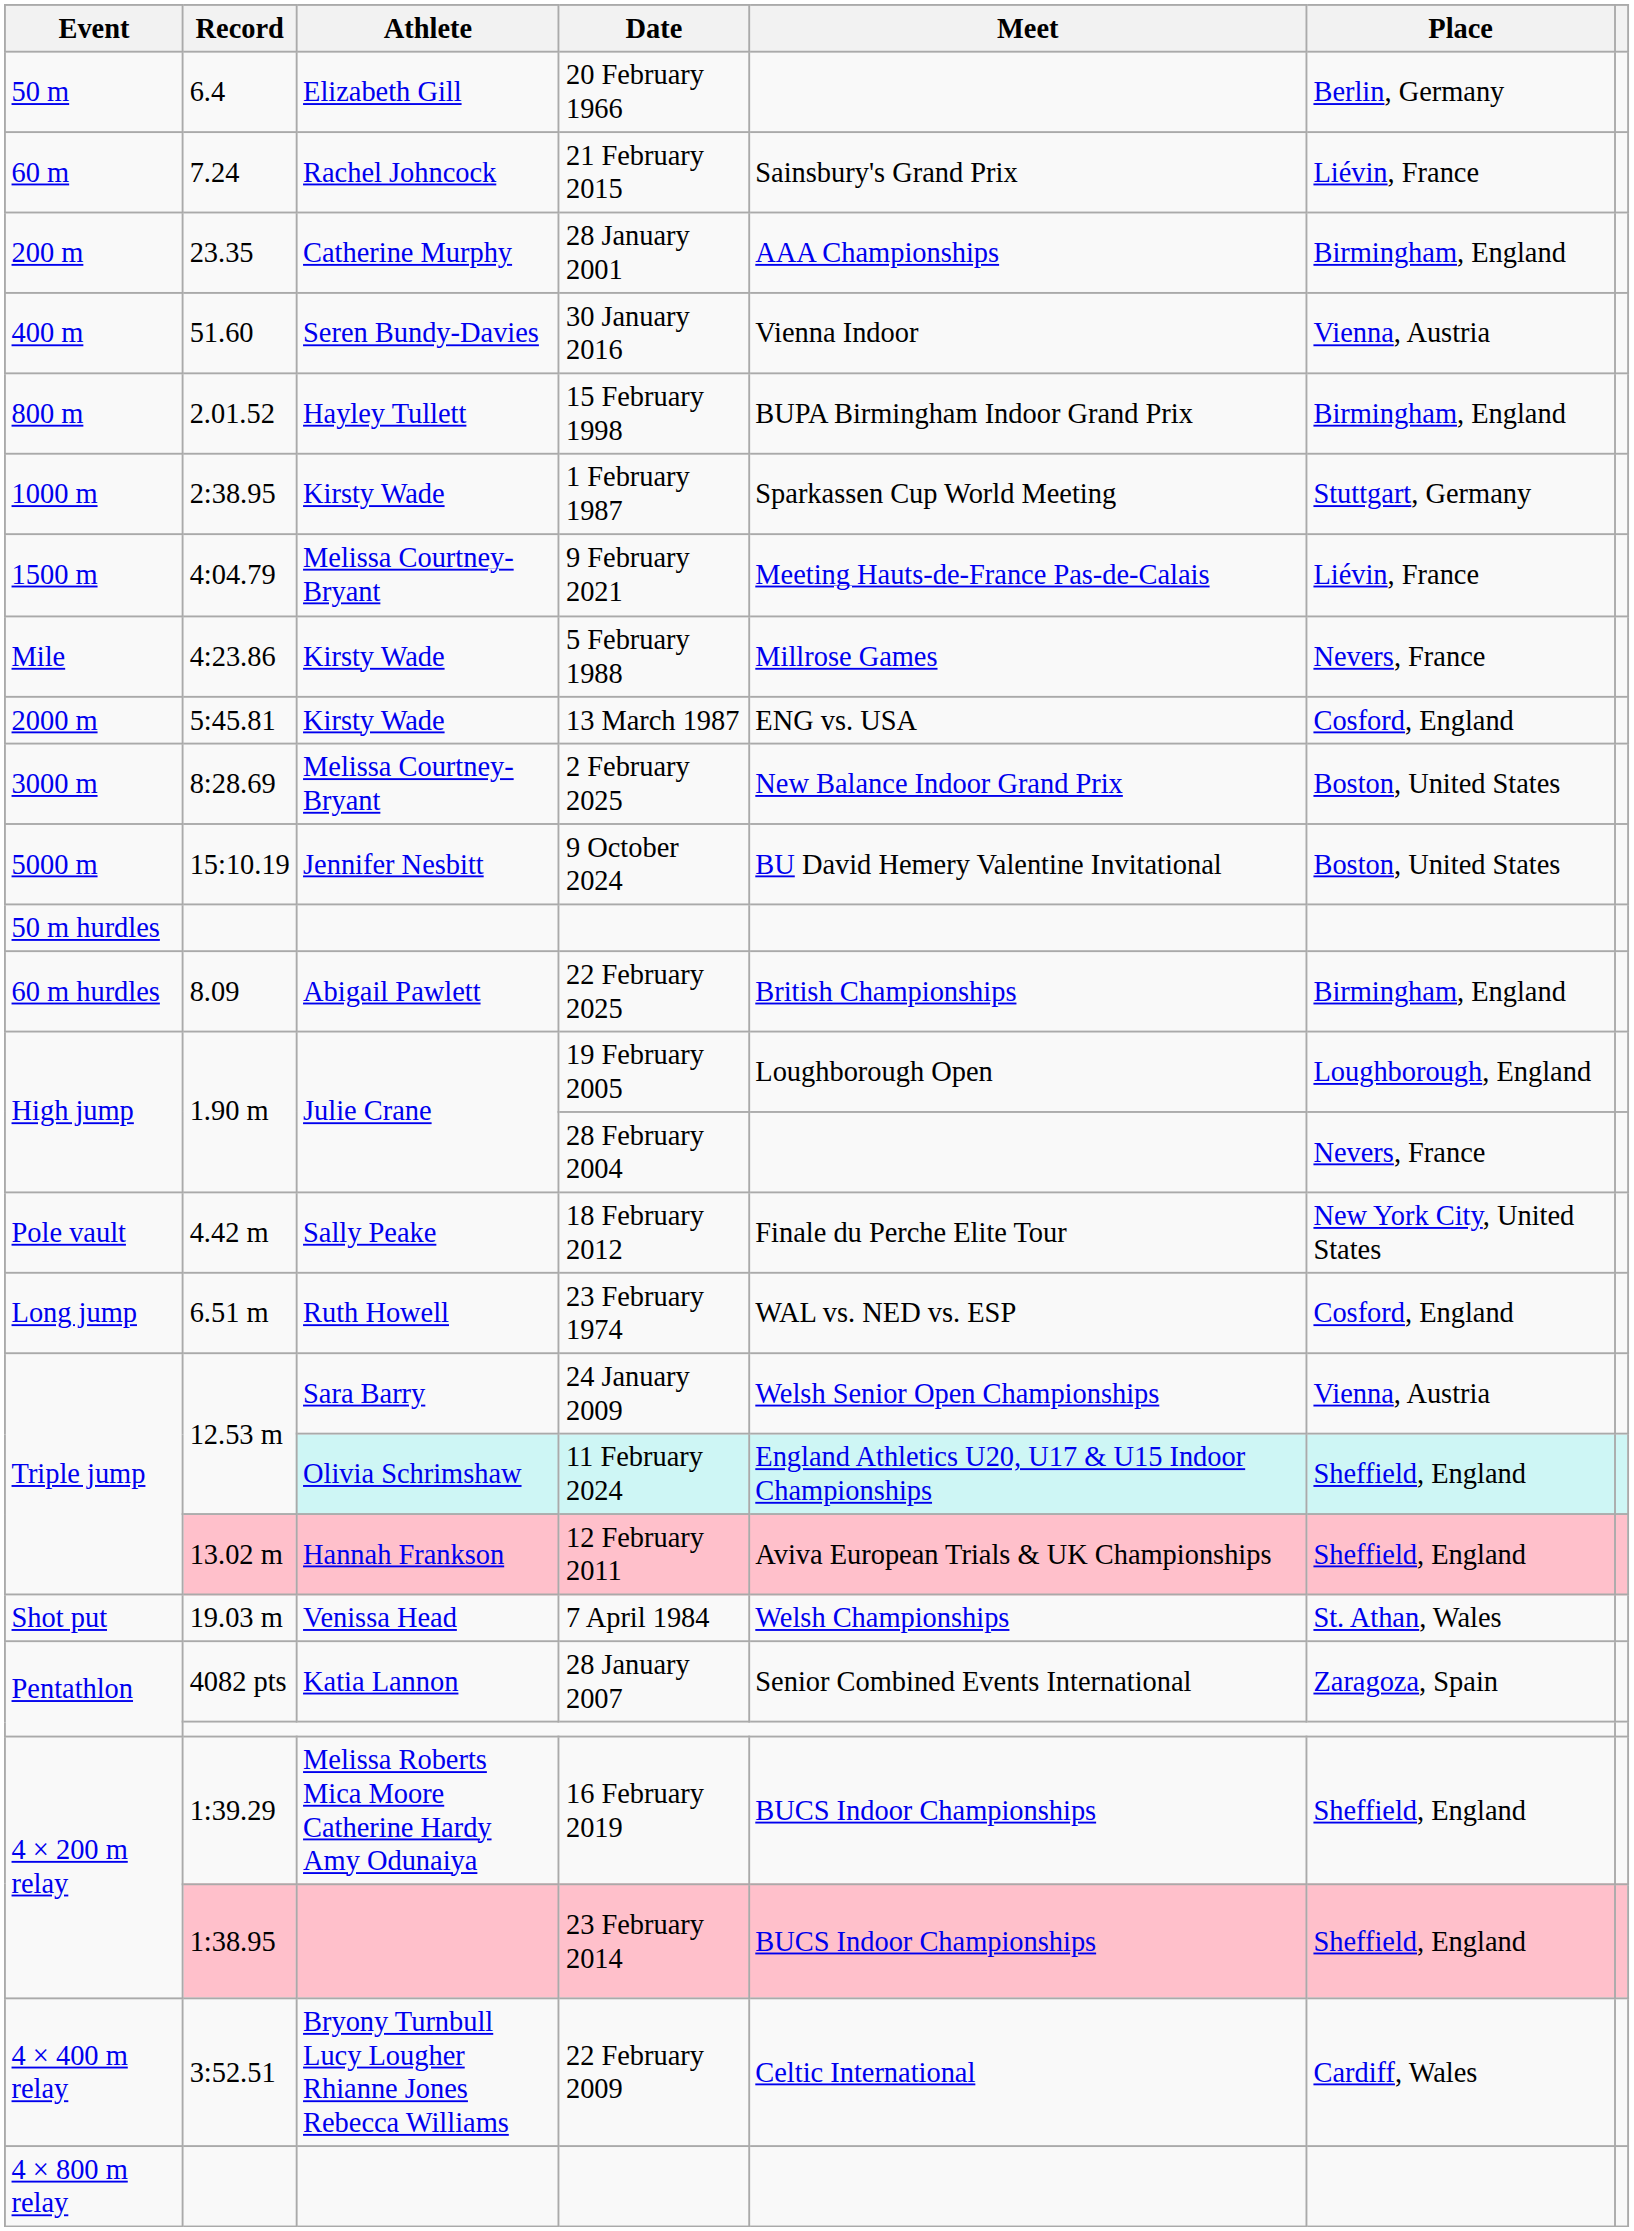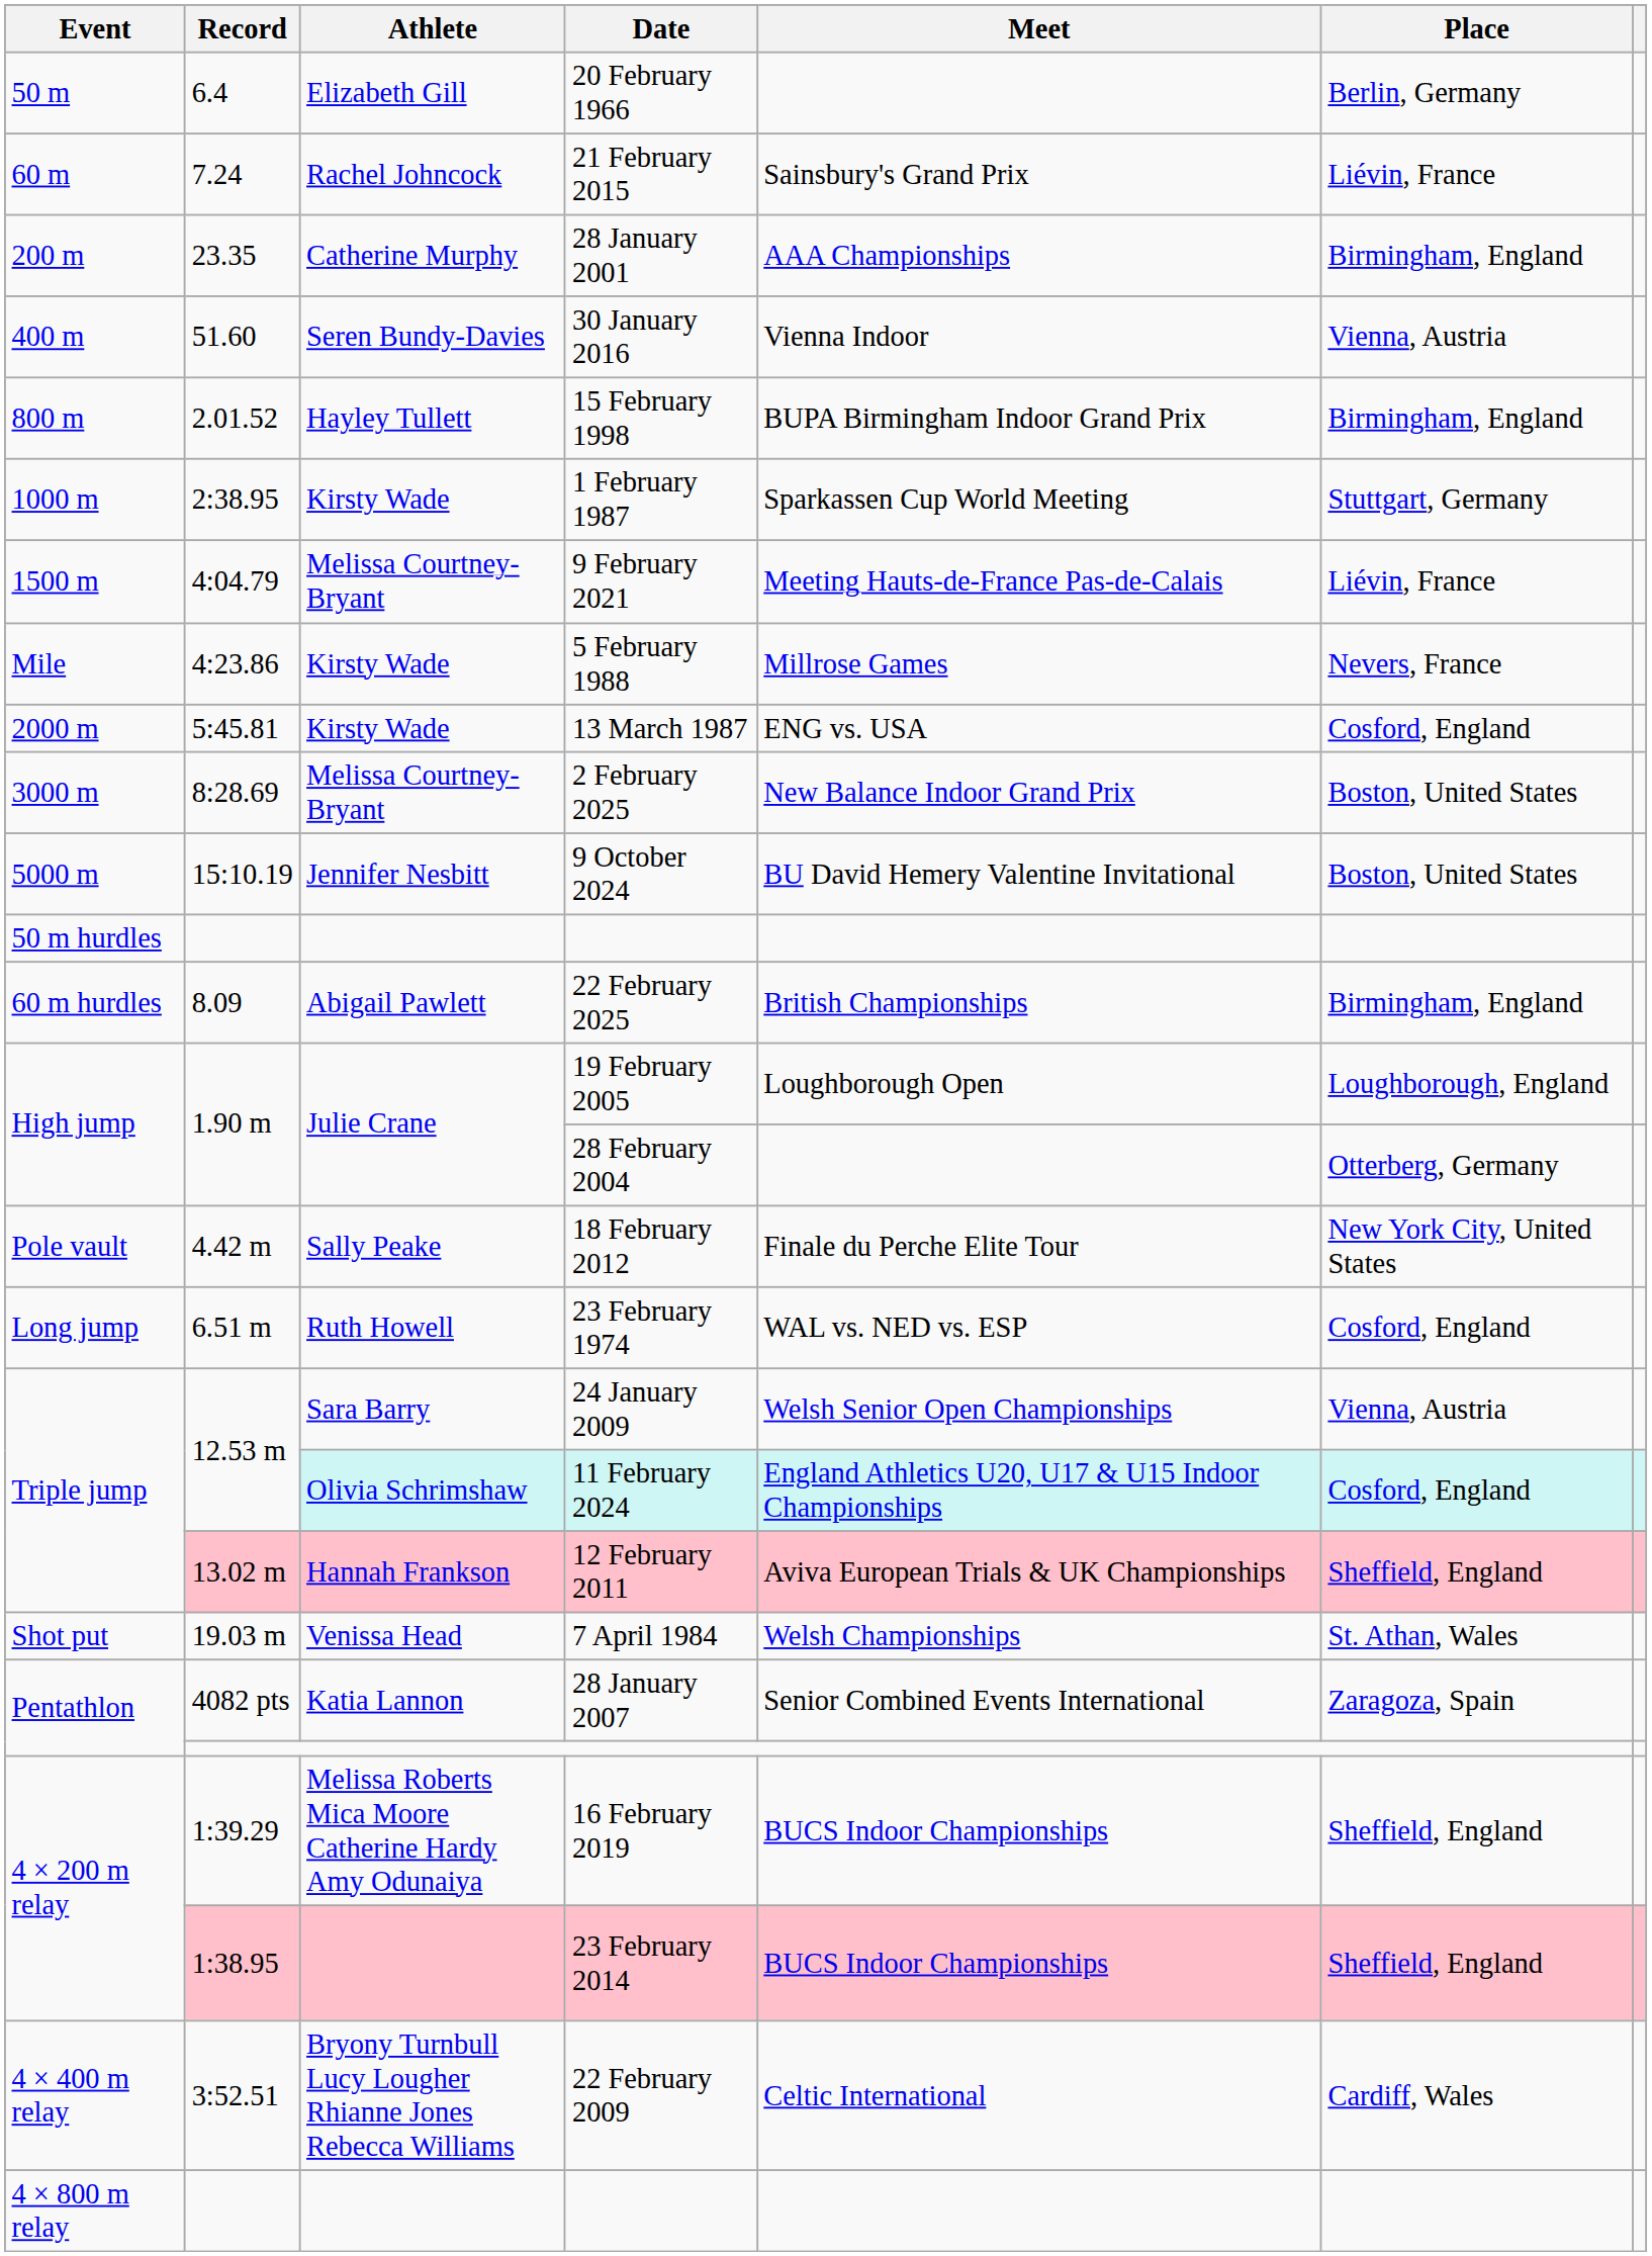 <table class="wikitable"  style="font-size:95%;">
 <tr>
 <th>Event</th>
 <th>Record</th>
 <th>Athlete</th>
 <th>Date</th>
 <th>Meet</th>
 <th>Place</th>
 <th></th>
 </tr>
 <tr>
 <td><a href='#'>50 m</a></td>
 <td>6.4 </td>
 <td><a href='#'>Elizabeth Gill</a></td>
 <td>20 February 1966</td>
 <td></td>
 <td><a href='#'>Berlin</a>, Germany</td>
 <td></td>
 </tr>
 <tr>
 <td><a href='#'>60 m</a></td>
 <td>7.24</td>
 <td><a href='#'>Rachel Johncock</a></td>
 <td>21 February 2015</td>
 <td>Sainsbury's Grand Prix</td>
 <td><a href='#'>Liévin</a>, France</td>
 <td></td>
 </tr>
 <tr>
 <td><a href='#'>200 m</a></td>
 <td>23.35</td>
 <td><a href='#'>Catherine Murphy</a></td>
 <td>28 January 2001</td>
 <td><a href='#'>AAA Championships</a></td>
 <td><a href='#'>Birmingham</a>, England</td>
 <td></td>
 </tr>
 <tr>
 <td><a href='#'>400 m</a></td>
 <td>51.60</td>
 <td><a href='#'>Seren Bundy-Davies</a></td>
 <td>30 January 2016</td>
 <td>Vienna Indoor</td>
 <td><a href='#'>Vienna</a>, Austria</td>
 <td></td>
 </tr>
 <tr>
 <td><a href='#'>800 m</a></td>
 <td>2.01.52</td>
 <td><a href='#'>Hayley Tullett</a></td>
 <td>15 February 1998</td>
 <td>BUPA Birmingham Indoor Grand Prix</td>
 <td><a href='#'>Birmingham</a>, England</td>
 <td></td>
 </tr>
 <tr>
 <td><a href='#'>1000 m</a></td>
 <td>2:38.95</td>
 <td><a href='#'>Kirsty Wade</a></td>
 <td>1 February 1987</td>
 <td>Sparkassen Cup World Meeting</td>
 <td><a href='#'>Stuttgart</a>, Germany</td>
 <td></td>
 </tr>
 <tr>
 <td><a href='#'>1500 m</a></td>
 <td>4:04.79</td>
 <td><a href='#'>Melissa Courtney-Bryant</a></td>
 <td>9 February 2021</td>
 <td><a href='#'>Meeting Hauts-de-France Pas-de-Calais</a></td>
 <td><a href='#'>Liévin</a>, France</td>
 <td></td>
 </tr>
 <tr>
 <td><a href='#'>Mile</a></td>
 <td>4:23.86</td>
 <td><a href='#'>Kirsty Wade</a></td>
 <td>5 February 1988</td>
 <td><a href='#'>Millrose Games</a></td>
 <td><a href='#'>Nevers</a>, France</td>
 <td></td>
 </tr>
 <tr>
 <td><a href='#'>2000 m</a></td>
 <td>5:45.81</td>
 <td><a href='#'>Kirsty Wade</a></td>
 <td>13 March 1987</td>
 <td>ENG vs. USA</td>
 <td><a href='#'>Cosford</a>, England</td>
 <td></td>
 </tr>
 <tr>
 <td><a href='#'>3000 m</a></td>
 <td>8:28.69</td>
 <td><a href='#'>Melissa Courtney-Bryant</a></td>
 <td>2 February 2025</td>
 <td><a href='#'>New Balance Indoor Grand Prix</a></td>
 <td><a href='#'>Boston</a>, United States</td>
 <td></td>
 </tr>
 <tr>
 <td><a href='#'>5000 m</a></td>
 <td>15:10.19</td>
 <td><a href='#'>Jennifer Nesbitt</a></td>
 <td>9 October 2024</td>
 <td><a href='#'>BU</a> David Hemery Valentine Invitational</td>
 <td><a href='#'>Boston</a>, United States</td>
 <td></td>
 </tr>
 <tr>
 <td><a href='#'>50 m hurdles</a></td>
 <td></td>
 <td></td>
 <td></td>
 <td></td>
 <td></td>
 <td></td>
 </tr>
 <tr>
 <td><a href='#'>60 m hurdles</a></td>
 <td>8.09</td>
 <td><a href='#'>Abigail Pawlett</a></td>
 <td>22 February 2025</td>
 <td><a href='#'>British Championships</a></td>
 <td><a href='#'>Birmingham</a>, England</td>
 <td></td>
 </tr>
 <tr>
 <td rowspan=2><a href='#'>High jump</a></td>
 <td rowspan=2>1.90 m</td>
 <td rowspan=2><a href='#'>Julie Crane</a></td>
 <td>19 February 2005</td>
 <td>Loughborough Open</td>
 <td><a href='#'>Loughborough</a>, England</td>
 <td></td>
 </tr>
 <tr>
 <td>28 February 2004</td>
 <td></td>
-<td><a href='#'>Nevers</a>, France</td>
+<td><a href='#'>Otterberg</a>, Germany</td>
 <td></td>
 </tr>
 <tr>
 <td><a href='#'>Pole vault</a></td>
 <td>4.42 m</td>
 <td><a href='#'>Sally Peake</a></td>
 <td>18 February 2012</td>
 <td>Finale du Perche Elite Tour</td>
 <td><a href='#'>New York City</a>, United States</td>
 <td></td>
 </tr>
 <tr>
 <td><a href='#'>Long jump</a></td>
 <td>6.51 m</td>
 <td><a href='#'>Ruth Howell</a></td>
 <td>23 February 1974</td>
 <td>WAL vs. NED vs. ESP</td>
 <td><a href='#'>Cosford</a>, England</td>
 <td></td>
 </tr>
 <tr>
 <td rowspan=3><a href='#'>Triple jump</a></td>
 <td rowspan=2>12.53 m</td>
 <td><a href='#'>Sara Barry</a></td>
 <td>24 January 2009</td>
 <td><a href='#'>Welsh Senior Open Championships</a></td>
 <td><a href='#'>Vienna</a>, Austria</td>
 <td></td>
 </tr>
 <tr style="background:#cef6f5;">
 <td><a href='#'>Olivia Schrimshaw</a></td>
 <td>11 February 2024</td>
 <td><a href='#'>England Athletics U20, U17 & U15 Indoor Championships</a></td>
-<td><a href='#'>Sheffield</a>, England</td>
+<td><a href='#'>Cosford</a>, England</td>
 <td></td>
 </tr>
 <tr style="background:pink;">
 <td>13.02 m</td>
 <td><a href='#'>Hannah Frankson</a></td>
 <td>12 February 2011</td>
 <td>Aviva European Trials & UK Championships</td>
 <td><a href='#'>Sheffield</a>, England</td>
 <td></td>
 </tr>
 <tr>
 <td><a href='#'>Shot put</a></td>
 <td>19.03 m</td>
 <td><a href='#'>Venissa Head</a></td>
 <td>7 April 1984</td>
 <td><a href='#'>Welsh Championships</a></td>
 <td><a href='#'>St. Athan</a>, Wales</td>
 <td></td>
 </tr>
 <tr>
 <td rowspan=2><a href='#'>Pentathlon</a></td>
 <td>4082 pts</td>
 <td><a href='#'>Katia Lannon</a></td>
 <td>28 January 2007</td>
 <td>Senior Combined Events International</td>
 <td><a href='#'>Zaragoza</a>, Spain</td>
 <td></td>
 </tr>
 <tr>
 <td colspan=5></td>
 <td></td>
 </tr>
 <tr>
 <td rowspan=2><a href='#'>4 × 200 m relay</a></td>
 <td>1:39.29</td>
 <td><a href='#'>Melissa Roberts</a><br><a href='#'>Mica Moore</a><br><a href='#'>Catherine Hardy</a><br><a href='#'>Amy Odunaiya</a></td>
 <td>16 February 2019</td>
 <td><a href='#'>BUCS Indoor Championships</a></td>
 <td><a href='#'>Sheffield</a>, England</td>
 <td></td>
 </tr>
 <tr style="background:pink;">
 <td>1:38.95</td>
 <td><br><br><br></td>
 <td>23 February 2014</td>
 <td><a href='#'>BUCS Indoor Championships</a></td>
 <td><a href='#'>Sheffield</a>, England</td>
 <td></td>
 </tr>
 <tr>
 <td><a href='#'>4 × 400 m relay</a></td>
 <td>3:52.51</td>
 <td><a href='#'>Bryony Turnbull</a><br><a href='#'>Lucy Lougher</a><br><a href='#'>Rhianne Jones</a><br><a href='#'>Rebecca Williams</a></td>
 <td>22 February 2009</td>
 <td><a href='#'>Celtic International</a></td>
 <td><a href='#'>Cardiff</a>, Wales</td>
 <td></td>
 </tr>
 <tr>
 <td><a href='#'>4 × 800 m relay</a></td>
 <td></td>
 <td></td>
 <td></td>
 <td></td>
 <td></td>
 <td></td>
 </tr>
 </table>
